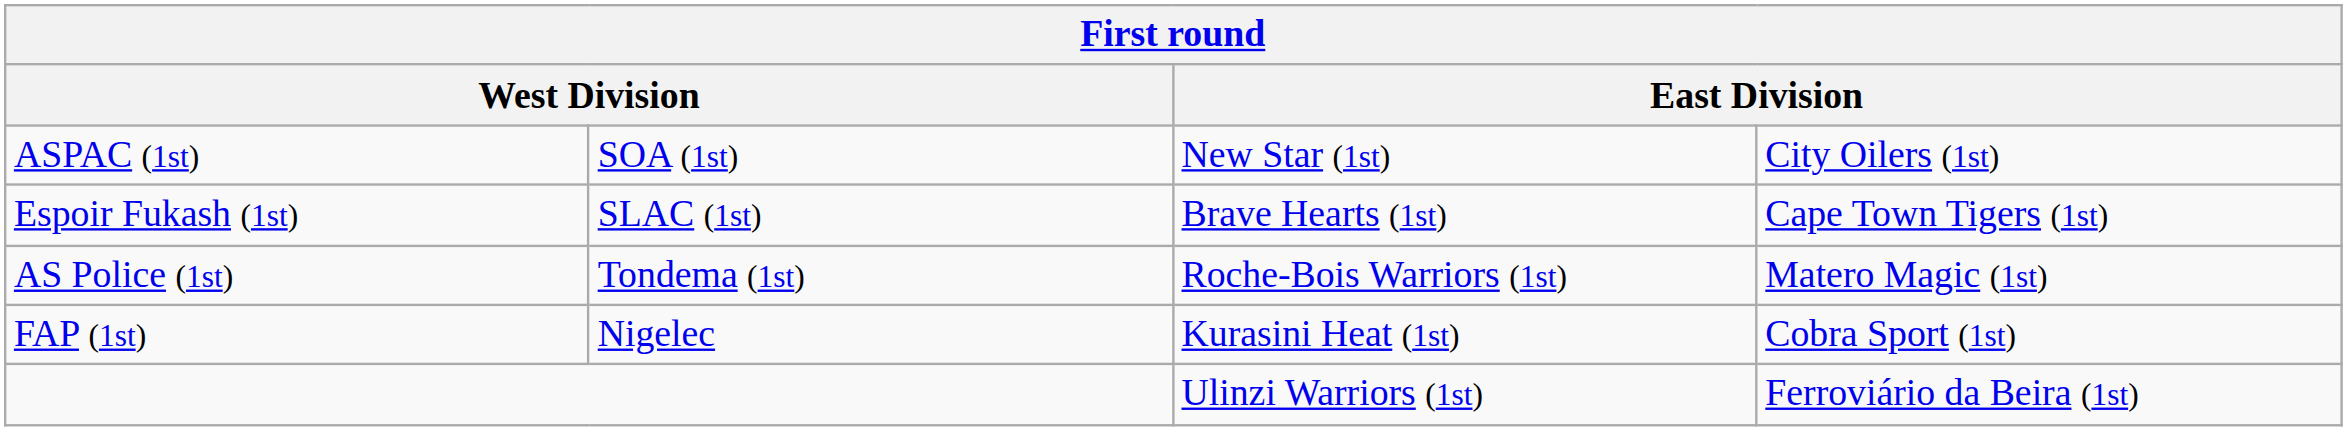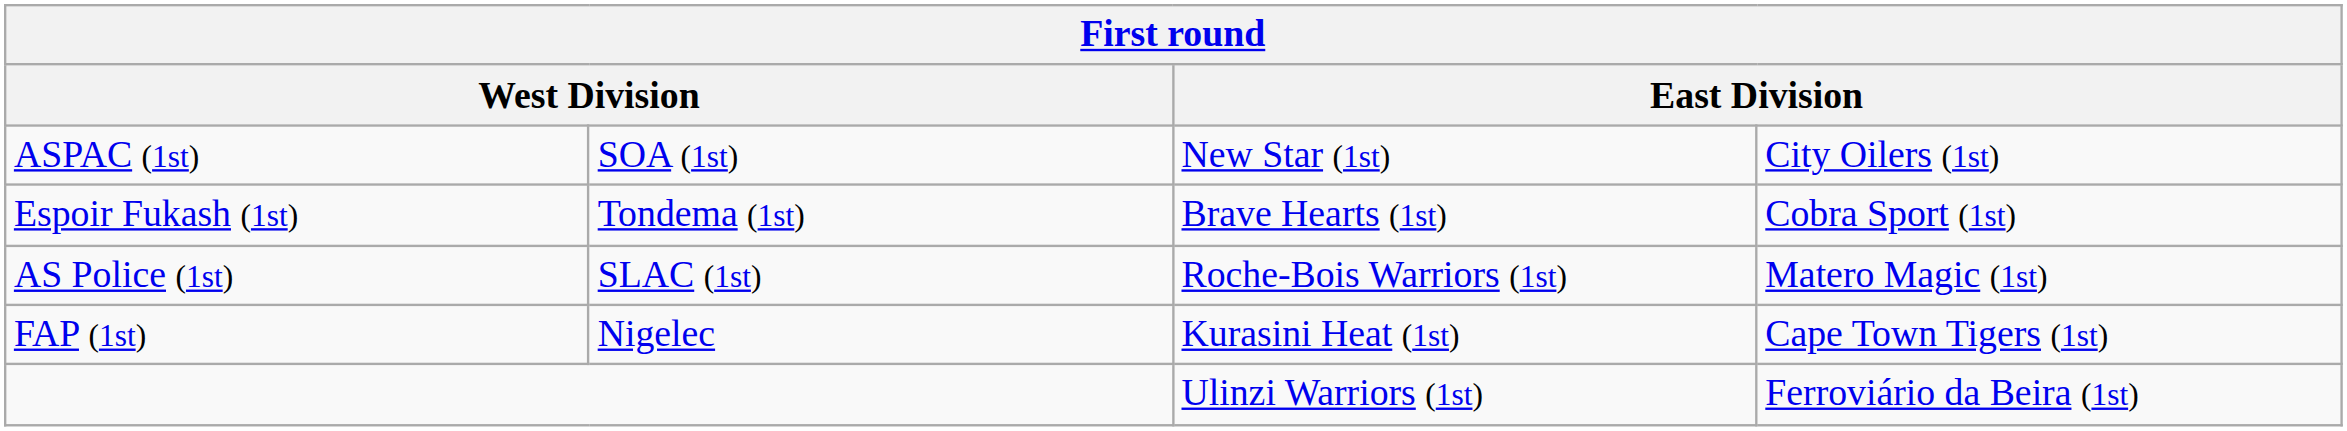 <table class="wikitable" style="white-space: nowrap;">
 <tr>
 <th colspan=4><a href='#'>First round</a></th>
 </tr>
 <tr>
 <th colspan="2">West Division</th>
 <th colspan="2">East Division</th>
 </tr>
 <tr>
 <td width="240"> <a href='#'>ASPAC</a> <small>(<a href='#'>1st</a>)</small></td>
 <td width="240"> <a href='#'>SOA</a> <small>(<a href='#'>1st</a>)</small></td>
 <td width="240"> <a href='#'>New Star</a> <small>(<a href='#'>1st</a>)</small></td>
 <td width="240"> <a href='#'>City Oilers</a> <small>(<a href='#'>1st</a>)</small></td>
 </tr>
 <tr>
 <td> <a href='#'>Espoir Fukash</a> <small>(<a href='#'>1st</a>)</small></td>
-<td> <a href='#'>SLAC</a> <small>(<a href='#'>1st</a>)</small></td>
+<td> <a href='#'>Tondema</a> <small>(<a href='#'>1st</a>)</small></td>
 <td> <a href='#'>Brave Hearts</a> <small>(<a href='#'>1st</a>)</small></td>
-<td> <a href='#'>Cape Town Tigers</a> <small>(<a href='#'>1st</a>)</small></td>
+<td> <a href='#'>Cobra Sport</a> <small>(<a href='#'>1st</a>)</small></td>
 </tr>
 <tr>
 <td> <a href='#'>AS Police</a> <small>(<a href='#'>1st</a>)</small></td>
-<td> <a href='#'>Tondema</a> <small>(<a href='#'>1st</a>)</small></td>
+<td> <a href='#'>SLAC</a> <small>(<a href='#'>1st</a>)</small></td>
 <td> <a href='#'>Roche-Bois Warriors</a> <small>(<a href='#'>1st</a>)</small></td>
 <td> <a href='#'>Matero Magic</a> <small>(<a href='#'>1st</a>)</small></td>
 </tr>
 <tr>
 <td> <a href='#'>FAP</a> <small>(<a href='#'>1st</a>)</small></td>
 <td> <a href='#'>Nigelec</a></td>
 <td> <a href='#'>Kurasini Heat</a> <small>(<a href='#'>1st</a>)</small></td>
-<td> <a href='#'>Cobra Sport</a> <small>(<a href='#'>1st</a>)</small></td>
+<td> <a href='#'>Cape Town Tigers</a> <small>(<a href='#'>1st</a>)</small></td>
 </tr>
 <tr>
 <td colspan="2"></td>
 <td> <a href='#'>Ulinzi Warriors</a> <small>(<a href='#'>1st</a>)</small></td>
 <td> <a href='#'>Ferroviário da Beira</a> <small>(<a href='#'>1st</a>)</small></td>
 </tr>
 </table>
